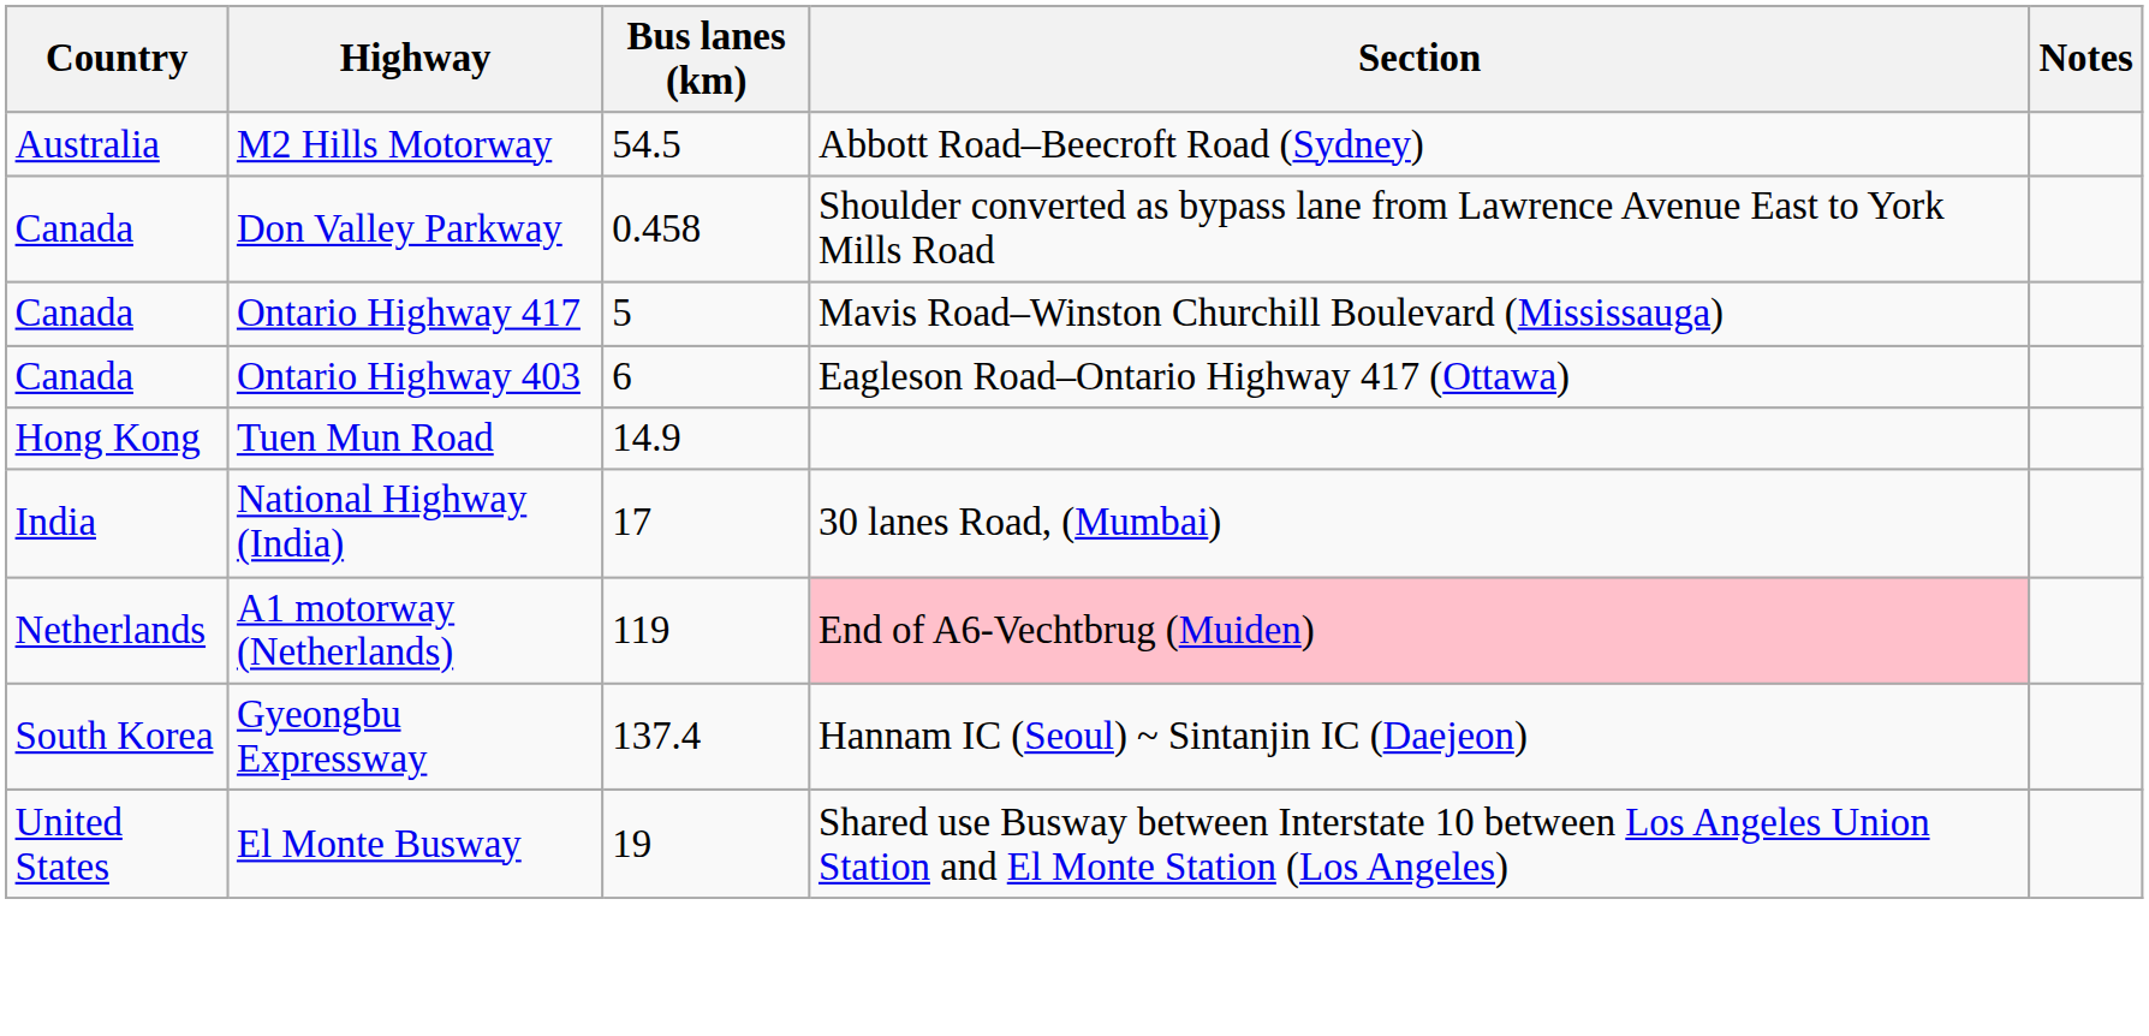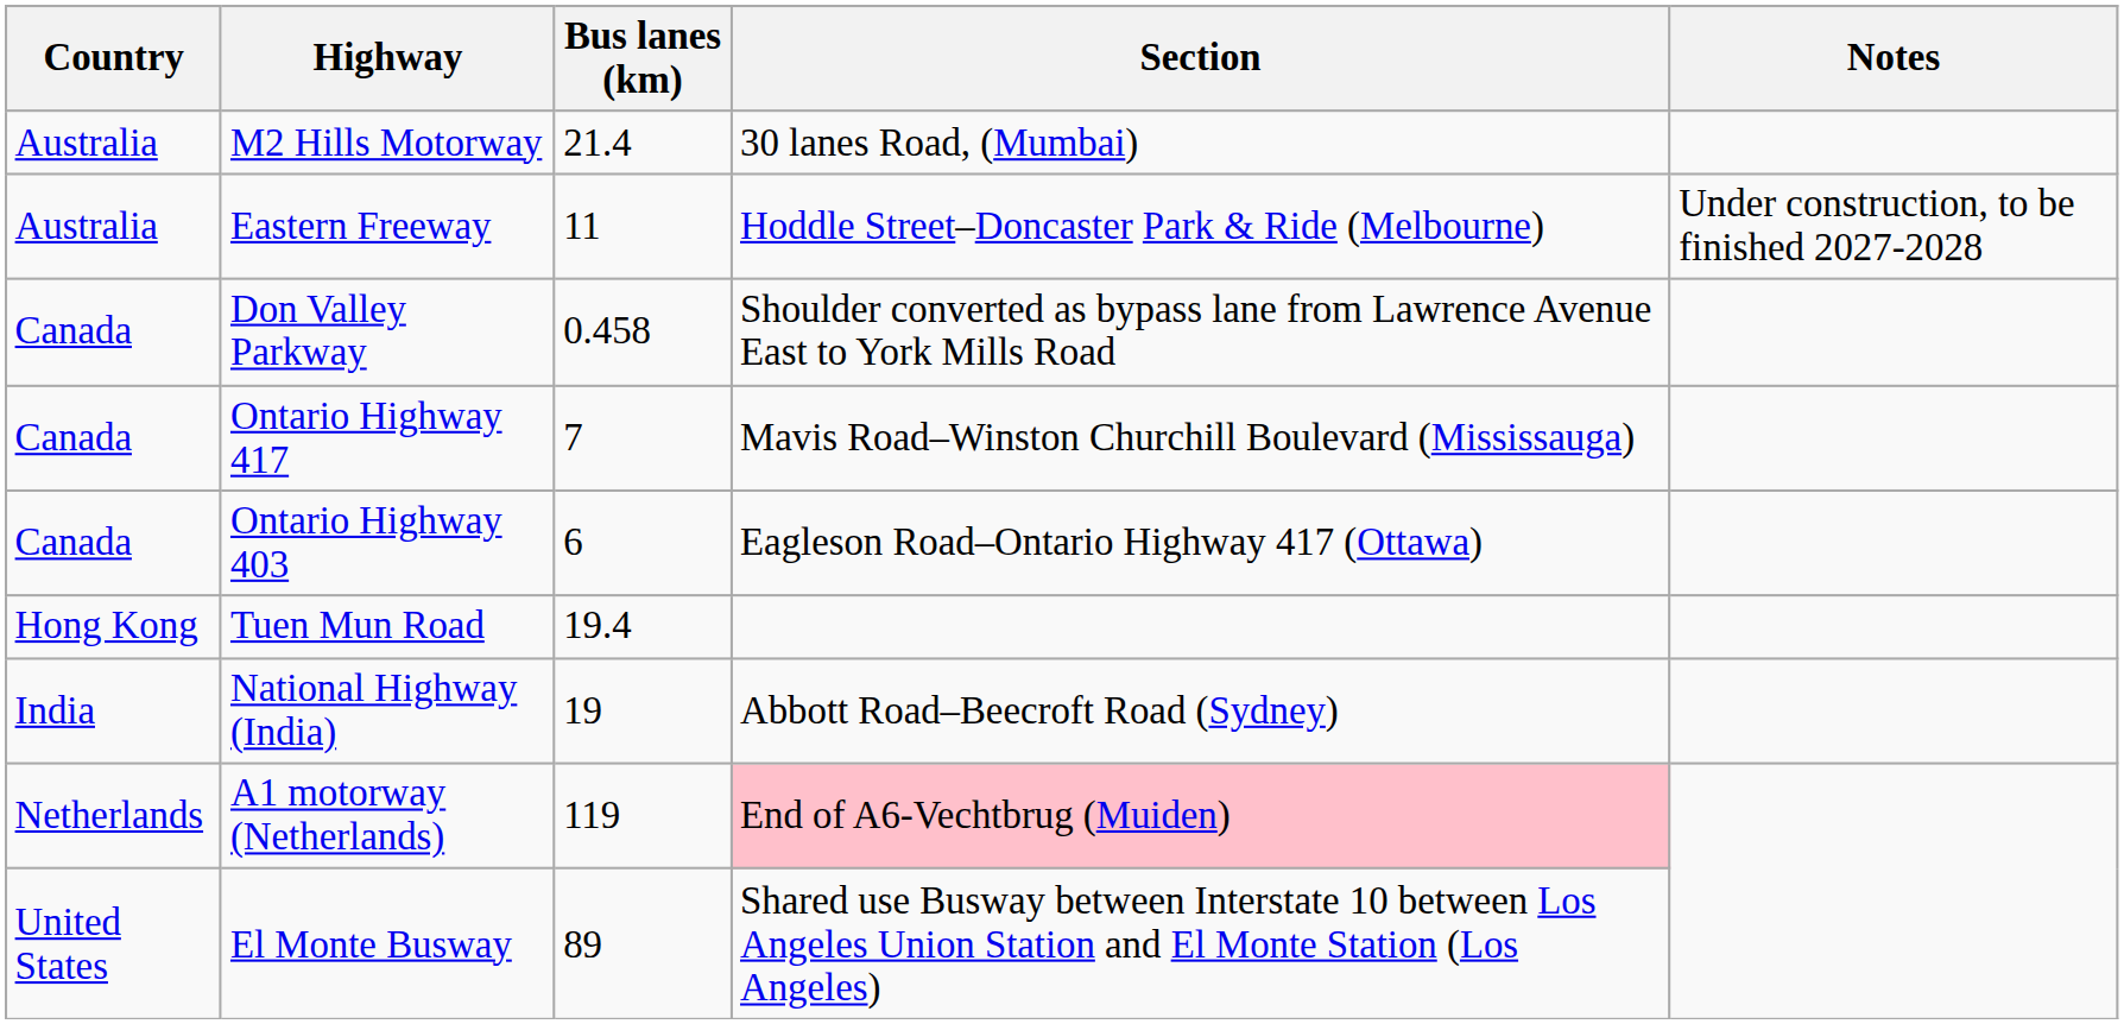 <table class="wikitable">
 <tr>
 <th>Country</th>
 <th>Highway</th>
 <th>Bus lanes (km)</th>
 <th>Section</th>
 <th>Notes</th>
 </tr>
 <tr>
 <td><a href='#'>Australia</a></td>
 <td><a href='#'>M2 Hills Motorway</a></td>
-<td>54.5</td>
-<td>Abbott Road–Beecroft Road (<a href='#'>Sydney</a>)</td>
+<td>21.4</td>
+<td>30 lanes Road, (<a href='#'>Mumbai</a>)</td>
 <td></td>
+</tr>
+<tr>
+<td><a href='#'>Australia</a></td>
+<td><a href='#'>Eastern Freeway</a></td>
+<td>11</td>
+<td><a href='#'>Hoddle Street</a>–<a href='#'>Doncaster</a> <a href='#'>Park & Ride</a> (<a href='#'>Melbourne</a>)</td>
+<td>Under construction, to be finished 2027-2028</td>
 </tr>
 <tr>
 <td><a href='#'>Canada</a></td>
 <td><a href='#'>Don Valley Parkway</a></td>
 <td>0.458</td>
 <td>Shoulder converted as bypass lane from Lawrence Avenue East to York Mills Road</td>
 <td></td>
 </tr>
 <tr>
 <td><a href='#'>Canada</a></td>
 <td><a href='#'>Ontario Highway 417</a></td>
-<td>5</td>
+<td>7</td>
 <td>Mavis Road–Winston Churchill Boulevard (<a href='#'>Mississauga</a>)</td>
 <td></td>
 </tr>
 <tr>
 <td><a href='#'>Canada</a></td>
 <td><a href='#'>Ontario Highway 403</a></td>
 <td>6</td>
 <td>Eagleson Road–Ontario Highway 417 (<a href='#'>Ottawa</a>)</td>
 <td></td>
 </tr>
 <tr>
 <td><a href='#'>Hong Kong</a></td>
 <td><a href='#'>Tuen Mun Road</a></td>
-<td>14.9</td>
+<td>19.4</td>
 <td></td>
 <td></td>
 </tr>
 <tr>
 <td><a href='#'>India</a></td>
 <td><a href='#'>National Highway (India)</a></td>
-<td>17</td>
-<td>30 lanes Road, (<a href='#'>Mumbai</a>)</td>
+<td>19</td>
+<td>Abbott Road–Beecroft Road (<a href='#'>Sydney</a>)</td>
 <td></td>
 </tr>
 <tr>
 <td><a href='#'>Netherlands</a></td>
 <td><a href='#'>A1 motorway (Netherlands)</a></td>
 <td>119</td>
 <td style="background: pink;">End of A6-Vechtbrug (<a href='#'>Muiden</a>)</td>
 </tr>
 <tr>
-<td><a href='#'>South Korea</a></td>
-<td><a href='#'>Gyeongbu Expressway</a></td>
-<td>137.4</td>
-<td>Hannam IC (<a href='#'>Seoul</a>) ~ Sintanjin IC (<a href='#'>Daejeon</a>)</td>
-<td></td>
-</tr>
-<tr>
 <td><a href='#'>United States</a></td>
 <td><a href='#'>El Monte Busway</a></td>
-<td>19</td>
+<td>89</td>
 <td>Shared use Busway between Interstate 10 between <a href='#'>Los Angeles Union Station</a> and <a href='#'>El Monte Station</a> (<a href='#'>Los Angeles</a>)</td>
 </tr>
 </table>
